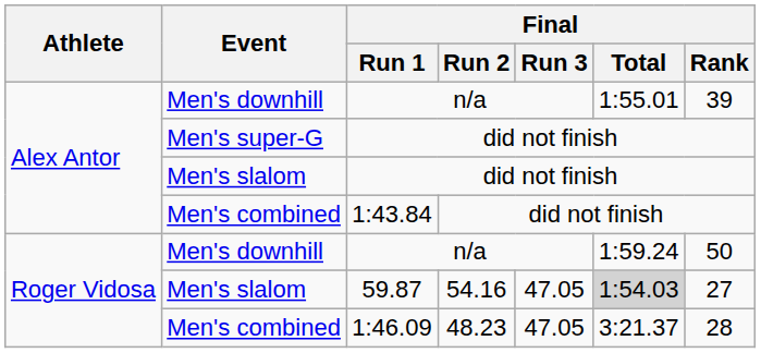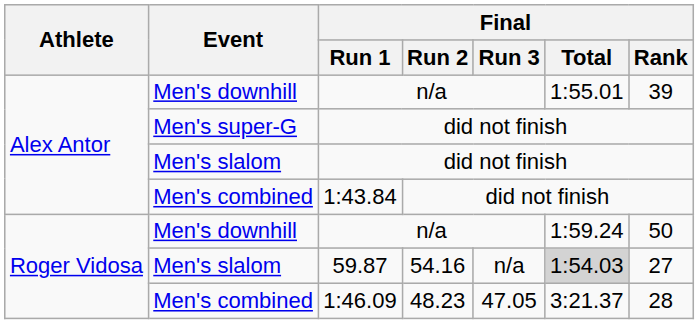 <table class="wikitable" style="font-size:90%">
 <tr>
 <th rowspan="2">Athlete</th>
 <th rowspan="2">Event</th>
 <th colspan="5">Final</th>
 </tr>
 <tr>
 <th>Run 1</th>
 <th>Run 2</th>
 <th>Run 3</th>
 <th>Total</th>
 <th>Rank</th>
 </tr>
 <tr>
 <td rowspan=4><a href='#'>Alex Antor</a></td>
 <td><a href='#'>Men's downhill</a></td>
 <td colspan=3 align="center">n/a</td>
 <td align="center">1:55.01</td>
 <td align="center">39</td>
 </tr>
 <tr>
 <td><a href='#'>Men's super-G</a></td>
 <td colspan=5 align="center">did not finish</td>
 </tr>
 <tr>
 <td><a href='#'>Men's slalom</a></td>
 <td colspan=5 align="center">did not finish</td>
 </tr>
 <tr>
 <td><a href='#'>Men's combined</a></td>
 <td align="center">1:43.84</td>
 <td colspan=5 align="center">did not finish</td>
 </tr>
 <tr>
 <td rowspan=3><a href='#'>Roger Vidosa</a></td>
 <td><a href='#'>Men's downhill</a></td>
 <td colspan=3 align="center">n/a</td>
 <td align="center">1:59.24</td>
 <td align="center">50</td>
 </tr>
 <tr>
 <td><a href='#'>Men's slalom</a></td>
 <td align="center">59.87</td>
 <td align="center">54.16</td>
-<td align="center">47.05</td>
+<td align="center">n/a</td>
 <td align="center" style="background: lightgrey;">1:54.03</td>
 <td align="center">27</td>
 </tr>
 <tr>
 <td><a href='#'>Men's combined</a></td>
 <td align="center">1:46.09</td>
 <td align="center">48.23</td>
 <td align="center">47.05</td>
 <td align="center">3:21.37</td>
 <td align="center">28</td>
 </tr>
 </table>
